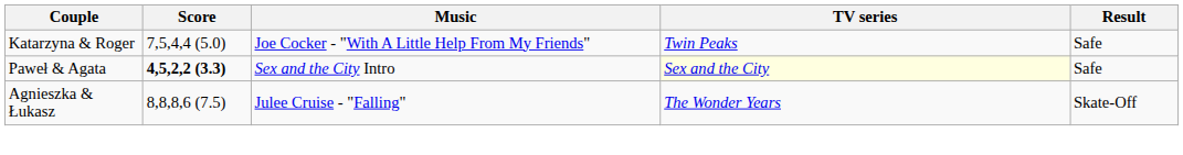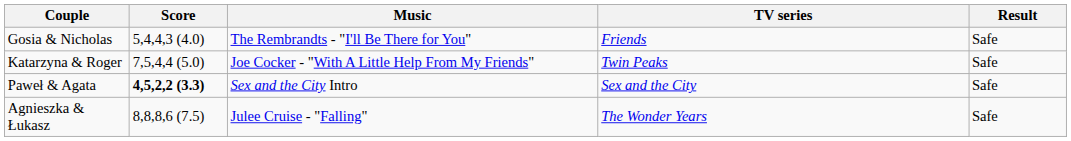 <table class="wikitable">
 <tr>
 <th style="width:130px;">Couple</th>
 <th style="width:100px;">Score</th>
 <th style="width:400px;">Music</th>
 <th style="width:400px;">TV series</th>
 <th style="width:100px;">Result</th>
+</tr>
+<tr>
+<td rowspan="1">Gosia & Nicholas</td>
+<td>5,4,4,3 (4.0)</td>
+<td><a href='#'>The Rembrandts</a> - "<a href='#'>I'll Be There for You</a>"</td>
+<td><em><a href='#'>Friends</a></em></td>
+<td rowspan="1">Safe</td>
 </tr>
 <tr>
 <td rowspan="1">Katarzyna & Roger</td>
 <td>7,5,4,4 (5.0)</td>
 <td><a href='#'>Joe Cocker</a> - "<a href='#'>With A Little Help From My Friends</a>"</td>
 <td><em><a href='#'>Twin Peaks</a></em></td>
 <td rowspan="1">Safe</td>
 </tr>
 <tr>
 <td rowspan="1">Paweł & Agata</td>
 <td><strong>4,5,2,2 (3.3)</strong></td>
 <td><em><a href='#'>Sex and the City</a></em> Intro</td>
-<td style="background: lightyellow;"><em><a href='#'>Sex and the City</a></em></td>
+<td><em><a href='#'>Sex and the City</a></em></td>
 <td rowspan="1">Safe</td>
 </tr>
 <tr>
 <td rowspan="1">Agnieszka & Łukasz</td>
 <td>8,8,8,6 (7.5)</td>
 <td><a href='#'>Julee Cruise</a> - "<a href='#'>Falling</a>"</td>
 <td><em><a href='#'>The Wonder Years</a></em></td>
-<td rowspan="1">Skate-Off</td>
+<td rowspan="1">Safe</td>
 </tr>
 </table>
